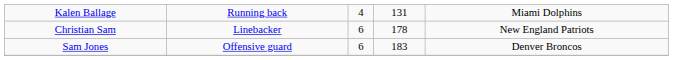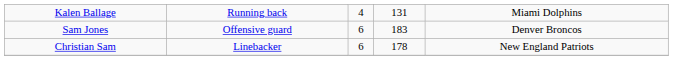 <table class="wikitable" style="width:50%;">
 <tr align="center" bgcolor="">
 <td><a href='#'>Kalen Ballage</a></td>
 <td><a href='#'>Running back</a></td>
 <td>4</td>
 <td>131</td>
 <td>Miami Dolphins</td>
 </tr>
 <tr align="center" bgcolor="">
+<td><a href='#'>Sam Jones</a></td>
+<td><a href='#'>Offensive guard</a></td>
+<td>6</td>
+<td>183</td>
+<td>Denver Broncos</td>
+</tr>
+<tr align="center" bgcolor="">
 <td><a href='#'>Christian Sam</a></td>
 <td><a href='#'>Linebacker</a></td>
 <td>6</td>
 <td>178</td>
 <td>New England Patriots</td>
 </tr>
 <tr align="center" bgcolor="">
-<td><a href='#'>Sam Jones</a></td>
-<td><a href='#'>Offensive guard</a></td>
-<td>6</td>
-<td>183</td>
-<td>Denver Broncos</td>
-</tr>
-<tr align="center" bgcolor="">
 </tr>
 </table>
